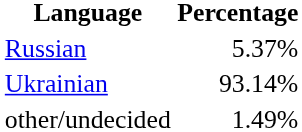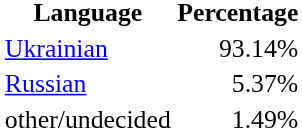 <table class="standard">
 <tr>
 <th>Language</th>
 <th>Percentage</th>
 </tr>
 <tr>
+<td><a href='#'>Ukrainian</a></td>
+<td align="right">93.14%</td>
+</tr>
+<tr>
 <td><a href='#'>Russian</a></td>
 <td align="right">5.37%</td>
-</tr>
-<tr>
-<td><a href='#'>Ukrainian</a></td>
-<td align="right">93.14%</td>
 </tr>
 <tr>
 <td>other/undecided</td>
 <td align="right">1.49%</td>
 </tr>
 </table>
